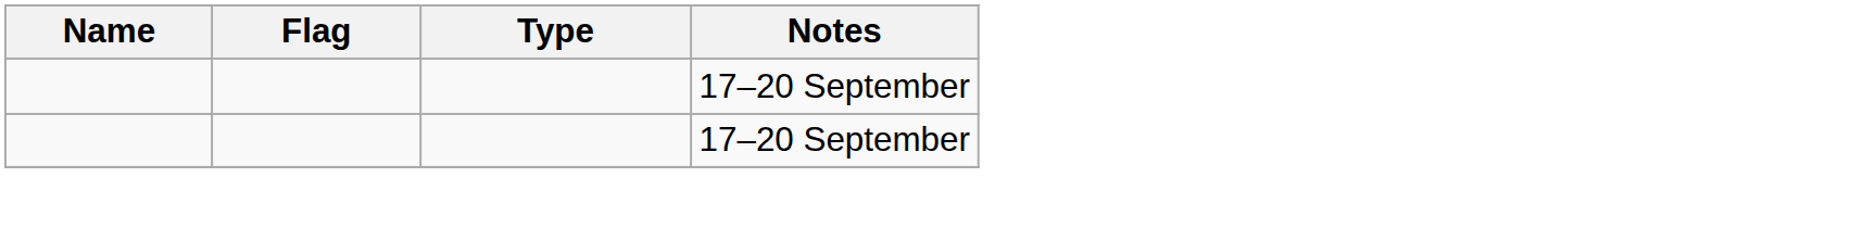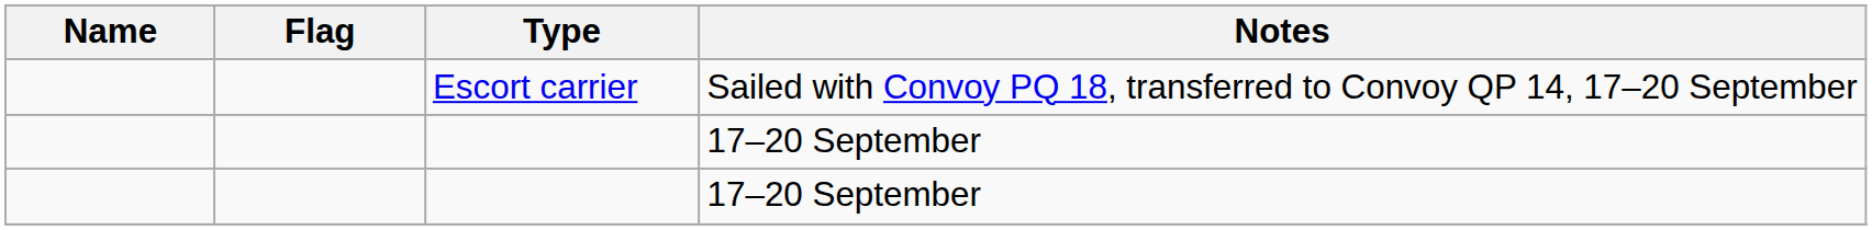 <table class="wikitable sortable">
 <tr>
 <th scope="col" width="90px">Name</th>
 <th scope="col" width="90px">Flag</th>
 <th scope="col" width="120px">Type</th>
 <th>Notes</th>
+</tr>
+<tr>
+<td align="left"></td>
+<td align="left"></td>
+<td align="left"><a href='#'>Escort carrier</a></td>
+<td align="left">Sailed with <a href='#'>Convoy PQ 18</a>, transferred to Convoy QP 14, 17–20 September</td>
 </tr>
 <tr>
 <td align="left"></td>
 <td align="left"></td>
 <td align="left"></td>
 <td align="left">17–20 September</td>
 </tr>
 <tr>
 <td align="left"></td>
 <td align="left"></td>
 <td align="left"></td>
 <td align="left">17–20 September</td>
 </tr>
 <tr>
 </tr>
 </table>
